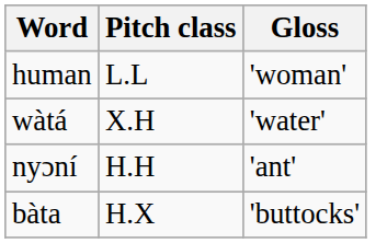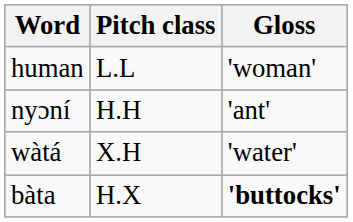 <table class="wikitable">
 <tr>
 <th>Word</th>
 <th>Pitch class</th>
 <th>Gloss</th>
 </tr>
 <tr>
 <td>human</td>
 <td>L.L</td>
 <td>'woman'</td>
 </tr>
 <tr>
+<td>nyɔní</td>
+<td>H.H</td>
+<td>'ant'</td>
+</tr>
+<tr>
 <td>wàtá</td>
 <td>X.H</td>
 <td>'water'</td>
 </tr>
 <tr>
-<td>nyɔní</td>
-<td>H.H</td>
-<td>'ant'</td>
-</tr>
-<tr>
 <td>bàta</td>
 <td>H.X</td>
-<td>'buttocks'</td>
+<td><strong>'buttocks'</strong></td>
 </tr>
 </table>
